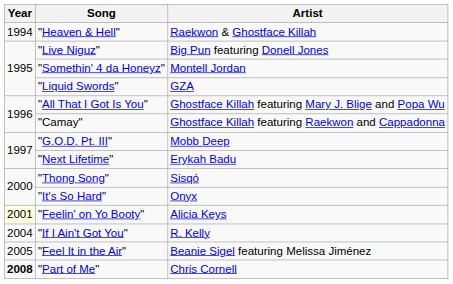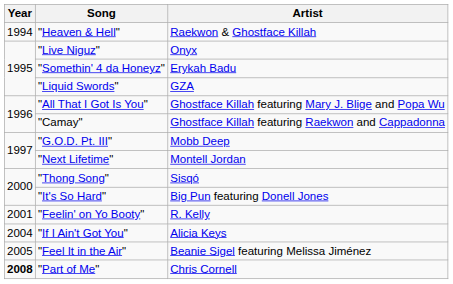 <table class="wikitable sortable">
 <tr>
 <th>Year</th>
 <th>Song</th>
 <th>Artist</th>
 </tr>
 <tr>
 <td>1994</td>
 <td>"<a href='#'>Heaven & Hell</a>"</td>
 <td><a href='#'>Raekwon</a> & <a href='#'>Ghostface Killah</a></td>
 </tr>
 <tr>
 <td rowspan=3>1995</td>
 <td>"<a href='#'>Live Niguz</a>"</td>
-<td><a href='#'>Big Pun</a> featuring <a href='#'>Donell Jones</a></td>
+<td><a href='#'>Onyx</a></td>
 </tr>
 <tr>
 <td>"<a href='#'>Somethin' 4 da Honeyz</a>"</td>
-<td><a href='#'>Montell Jordan</a></td>
+<td><a href='#'>Erykah Badu</a></td>
 </tr>
 <tr>
 <td>"<a href='#'>Liquid Swords</a>"</td>
 <td><a href='#'>GZA</a></td>
 </tr>
 <tr>
 <td rowspan=2>1996</td>
 <td>"<a href='#'>All That I Got Is You</a>"</td>
 <td><a href='#'>Ghostface Killah</a> featuring <a href='#'>Mary J. Blige</a> and <a href='#'>Popa Wu</a></td>
 </tr>
 <tr>
 <td>"Camay"</td>
 <td><a href='#'>Ghostface Killah</a> featuring <a href='#'>Raekwon</a> and <a href='#'>Cappadonna</a></td>
 </tr>
 <tr>
 <td rowspan=2>1997</td>
 <td>"<a href='#'>G.O.D. Pt. III</a>"</td>
 <td><a href='#'>Mobb Deep</a></td>
 </tr>
 <tr>
 <td>"<a href='#'>Next Lifetime</a>"</td>
-<td><a href='#'>Erykah Badu</a></td>
+<td><a href='#'>Montell Jordan</a></td>
 </tr>
 <tr>
 <td rowspan=2>2000</td>
 <td>"<a href='#'>Thong Song</a>"</td>
 <td><a href='#'>Sisqó</a></td>
 </tr>
 <tr>
 <td>"<a href='#'>It's So Hard</a>"</td>
-<td><a href='#'>Onyx</a></td>
+<td><a href='#'>Big Pun</a> featuring <a href='#'>Donell Jones</a></td>
 </tr>
 <tr>
-<td style="background: lightyellow;">2001</td>
+<td>2001</td>
 <td>"<a href='#'>Feelin' on Yo Booty</a>"</td>
-<td><a href='#'>Alicia Keys</a></td>
+<td><a href='#'>R. Kelly</a></td>
 </tr>
 <tr>
 <td>2004</td>
 <td>"<a href='#'>If I Ain't Got You</a>"</td>
-<td><a href='#'>R. Kelly</a></td>
+<td><a href='#'>Alicia Keys</a></td>
 </tr>
 <tr>
 <td>2005</td>
 <td>"<a href='#'>Feel It in the Air</a>"</td>
 <td><a href='#'>Beanie Sigel</a> featuring Melissa Jiménez</td>
 </tr>
 <tr>
 <td><strong>2008</strong></td>
 <td>"<a href='#'>Part of Me</a>"</td>
 <td><a href='#'>Chris Cornell</a></td>
 </tr>
 </table>
